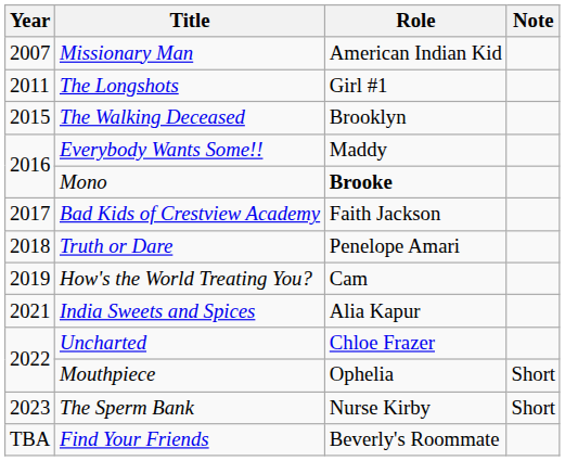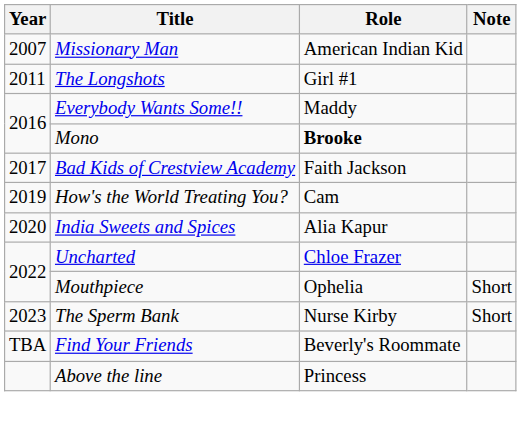 <table class="wikitable sortable">
 <tr>
 <th>Year</th>
 <th>Title</th>
 <th>Role</th>
 <th>Note</th>
 </tr>
 <tr>
 <td>2007</td>
 <td><em><a href='#'>Missionary Man</a></em></td>
 <td>American Indian Kid</td>
 <td></td>
 </tr>
 <tr>
 <td>2011</td>
 <td><em><a href='#'>The Longshots</a></em></td>
 <td>Girl #1</td>
 <td></td>
 </tr>
 <tr>
-<td>2015</td>
-<td><em><a href='#'>The Walking Deceased</a></em></td>
-<td>Brooklyn</td>
-<td></td>
-</tr>
-<tr>
 <td rowspan=2>2016</td>
 <td><em><a href='#'>Everybody Wants Some!!</a></em></td>
 <td>Maddy</td>
 <td></td>
 </tr>
 <tr>
 <td><em>Mono</em></td>
 <td><strong>Brooke</strong></td>
 <td></td>
 </tr>
 <tr>
 <td>2017</td>
 <td><em><a href='#'>Bad Kids of Crestview Academy</a></em></td>
 <td>Faith Jackson</td>
 <td></td>
 </tr>
 <tr>
-<td>2018</td>
-<td><em><a href='#'>Truth or Dare</a></em></td>
-<td>Penelope Amari</td>
-<td></td>
-</tr>
-<tr>
 <td>2019</td>
 <td><em>How's the World Treating You?</em></td>
 <td>Cam</td>
 <td></td>
 </tr>
 <tr>
-<td>2021</td>
+<td>2020</td>
 <td><em><a href='#'>India Sweets and Spices</a></em></td>
 <td>Alia Kapur</td>
 <td></td>
 </tr>
 <tr>
 <td rowspan="2">2022</td>
 <td><em><a href='#'>Uncharted</a></em></td>
 <td><a href='#'>Chloe Frazer</a></td>
 <td></td>
 </tr>
 <tr>
 <td><em>Mouthpiece</em></td>
 <td>Ophelia</td>
 <td>Short</td>
 </tr>
 <tr>
 <td>2023</td>
 <td><em>The Sperm Bank</em></td>
 <td>Nurse Kirby</td>
 <td>Short</td>
 </tr>
 <tr>
 <td>TBA</td>
 <td><em><a href='#'>Find Your Friends</a></em></td>
 <td>Beverly's Roommate</td>
 <td></td>
 </tr>
+<tr>
+<td></td>
+<td><em>Above the line</em></td>
+<td>Princess</td>
+<td></td>
+</tr>
 </table>
